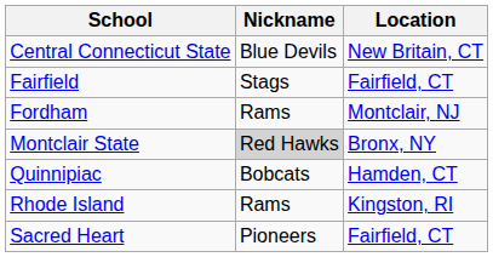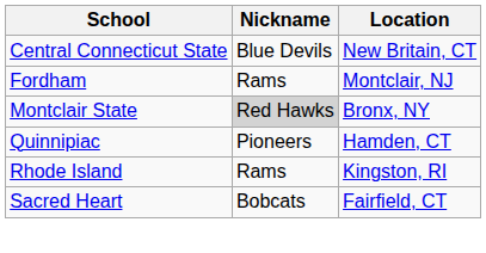 <table class="wikitable sortable">
 <tr>
 <th>School</th>
 <th>Nickname</th>
 <th>Location</th>
 </tr>
 <tr>
 <td><a href='#'>Central Connecticut State</a></td>
 <td>Blue Devils</td>
 <td><a href='#'>New Britain, CT</a></td>
-</tr>
-<tr>
-<td><a href='#'>Fairfield</a></td>
-<td>Stags</td>
-<td><a href='#'>Fairfield, CT</a></td>
 </tr>
 <tr>
 <td><a href='#'>Fordham</a></td>
 <td>Rams</td>
 <td><a href='#'>Montclair, NJ</a></td>
 </tr>
 <tr>
 <td><a href='#'>Montclair State</a></td>
 <td style="background: lightgrey;">Red Hawks</td>
 <td><a href='#'>Bronx, NY</a></td>
 </tr>
 <tr>
 <td><a href='#'>Quinnipiac</a></td>
-<td>Bobcats</td>
+<td>Pioneers</td>
 <td><a href='#'>Hamden, CT</a></td>
 </tr>
 <tr>
 <td><a href='#'>Rhode Island</a></td>
 <td>Rams</td>
 <td><a href='#'>Kingston, RI</a></td>
 </tr>
 <tr>
 <td><a href='#'>Sacred Heart</a></td>
-<td>Pioneers</td>
+<td>Bobcats</td>
 <td><a href='#'>Fairfield, CT</a></td>
 </tr>
 </table>
